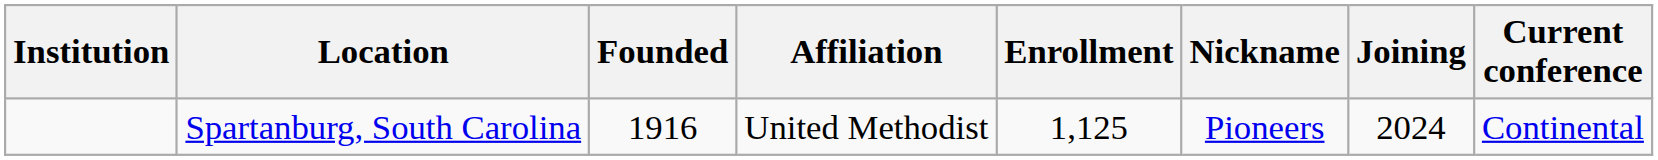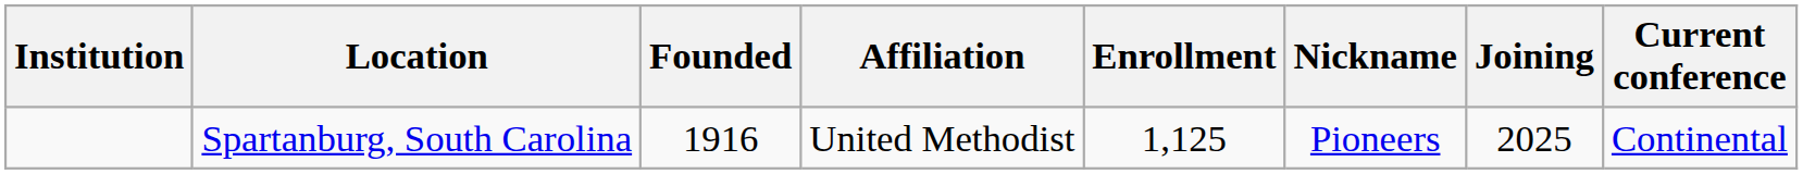 <table class="wikitable sortable" style="text-align:center">
 <tr>
 <th>Institution</th>
 <th>Location</th>
 <th>Founded</th>
 <th>Affiliation</th>
 <th>Enrollment</th>
 <th>Nickname</th>
 <th>Joining</th>
 <th>Current<br>conference</th>
 </tr>
 <tr>
 <td></td>
 <td><a href='#'>Spartanburg, South Carolina</a></td>
 <td>1916</td>
 <td>United Methodist</td>
 <td>1,125</td>
 <td><a href='#'>Pioneers</a></td>
-<td>2024</td>
+<td>2025</td>
 <td><a href='#'>Continental</a></td>
 </tr>
 </table>
